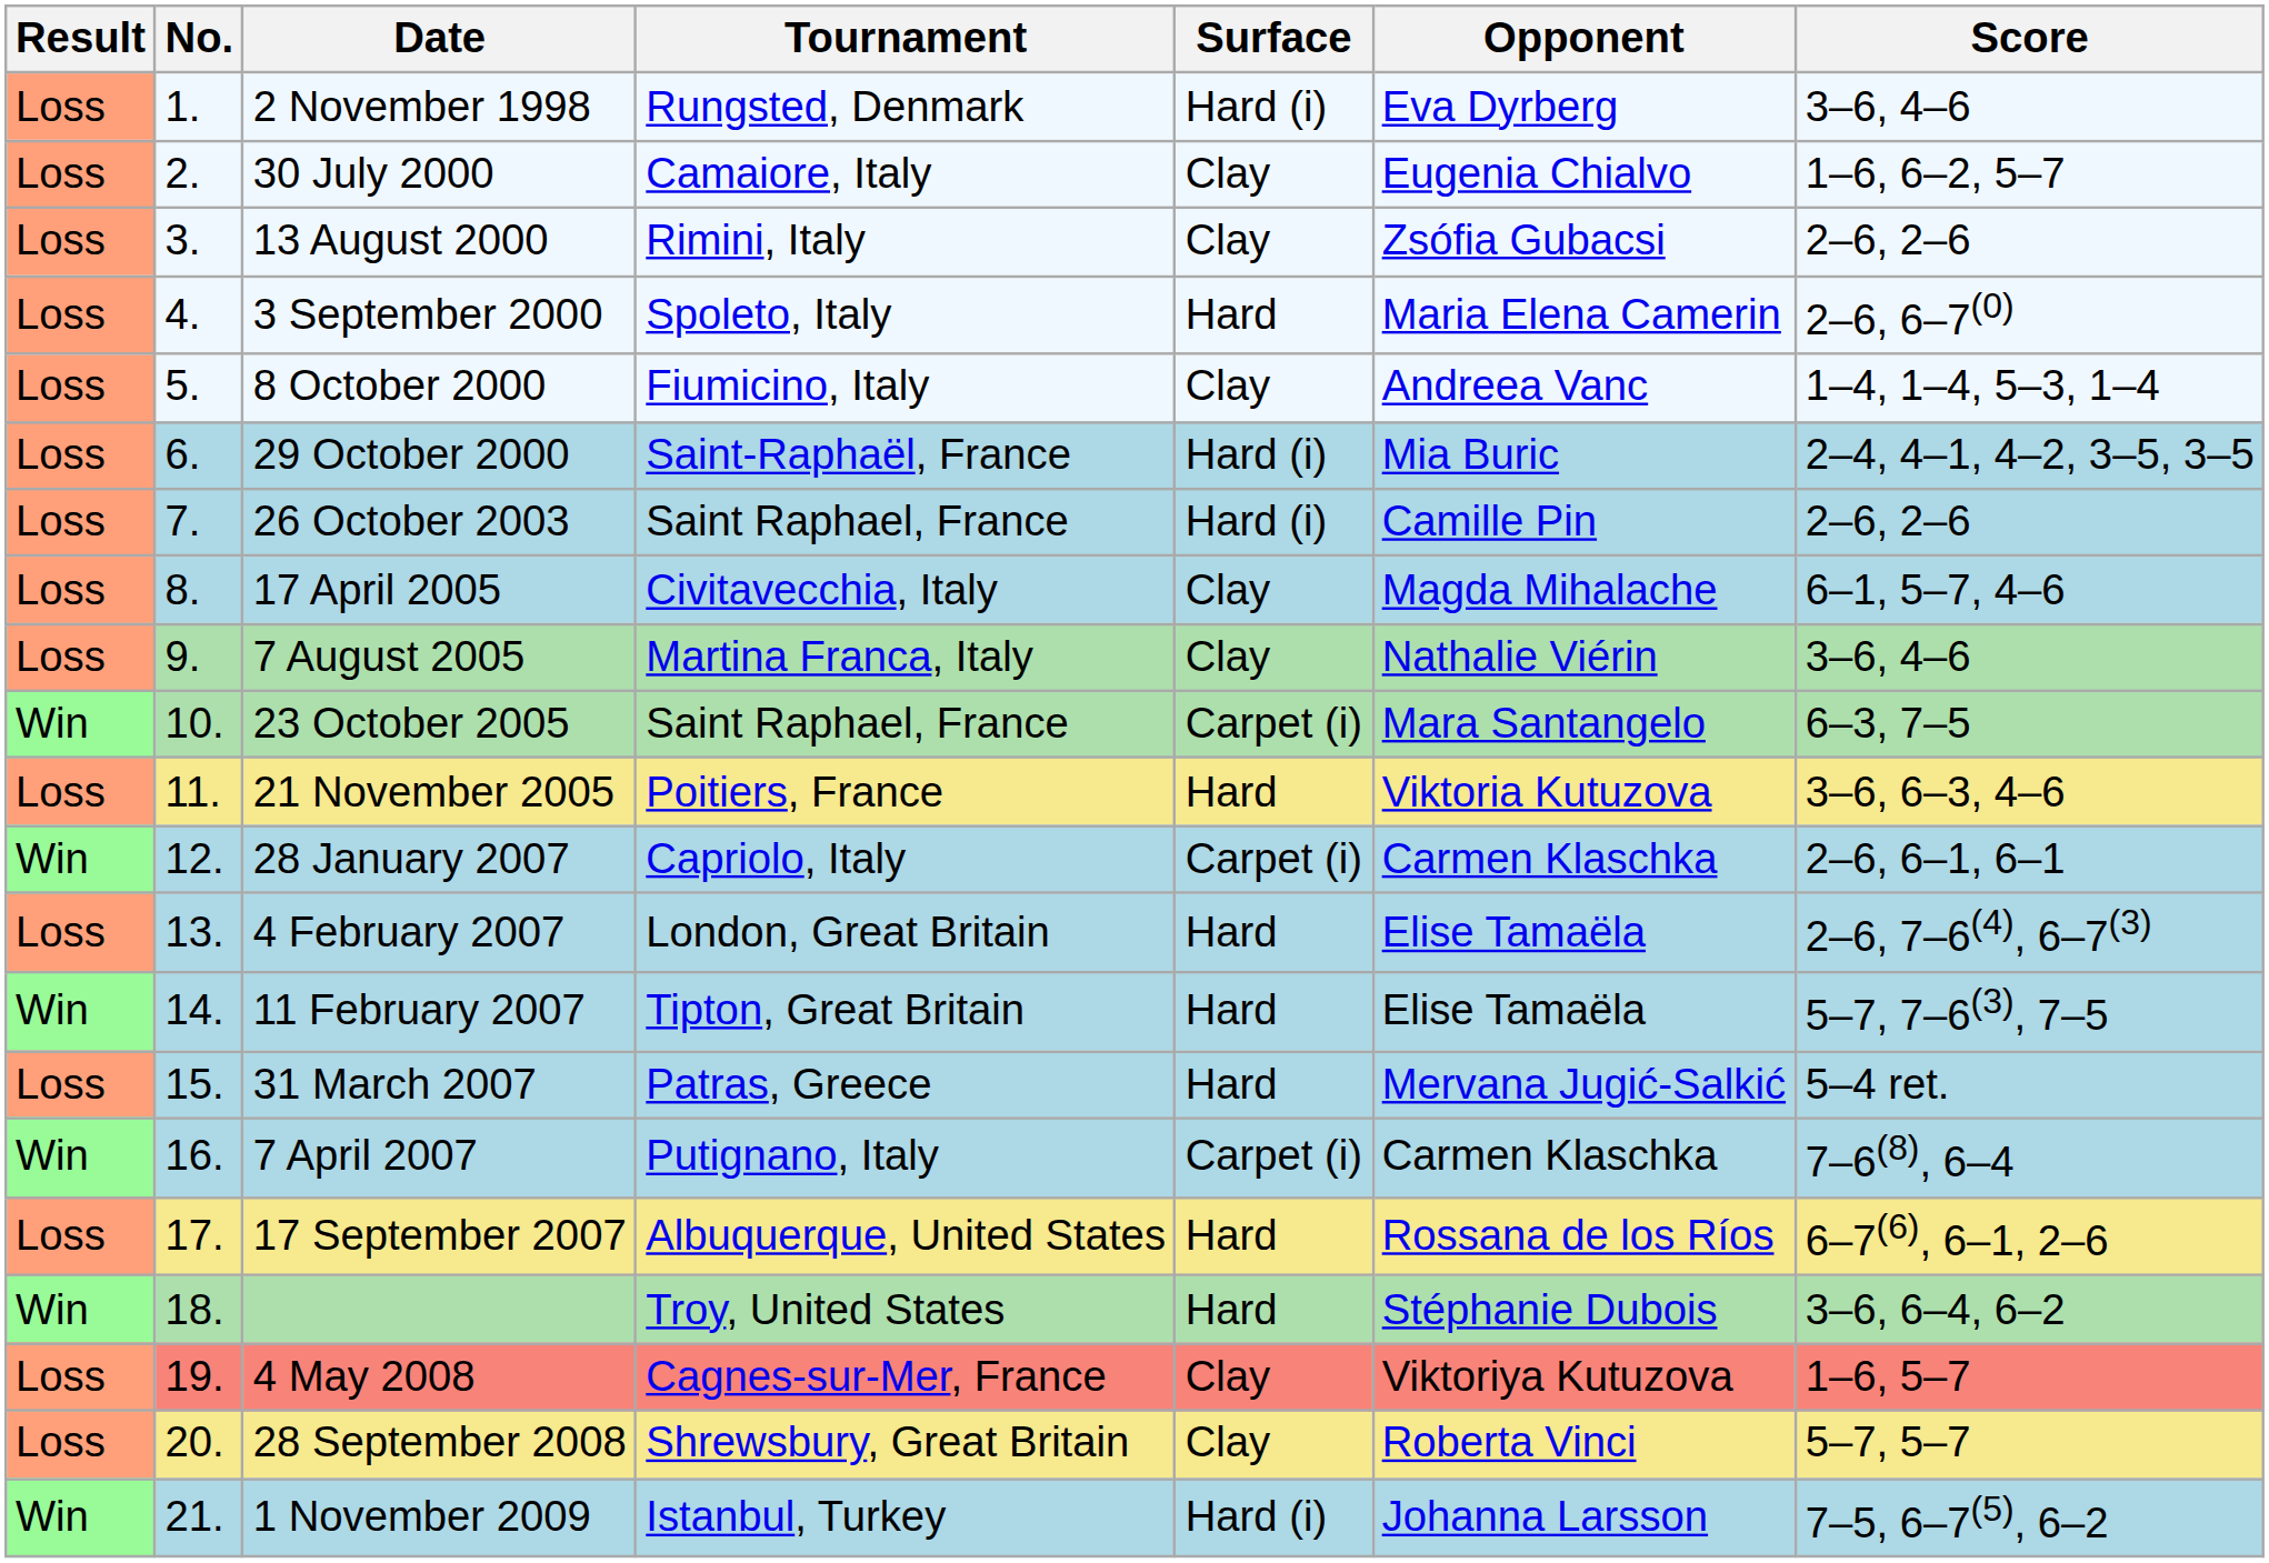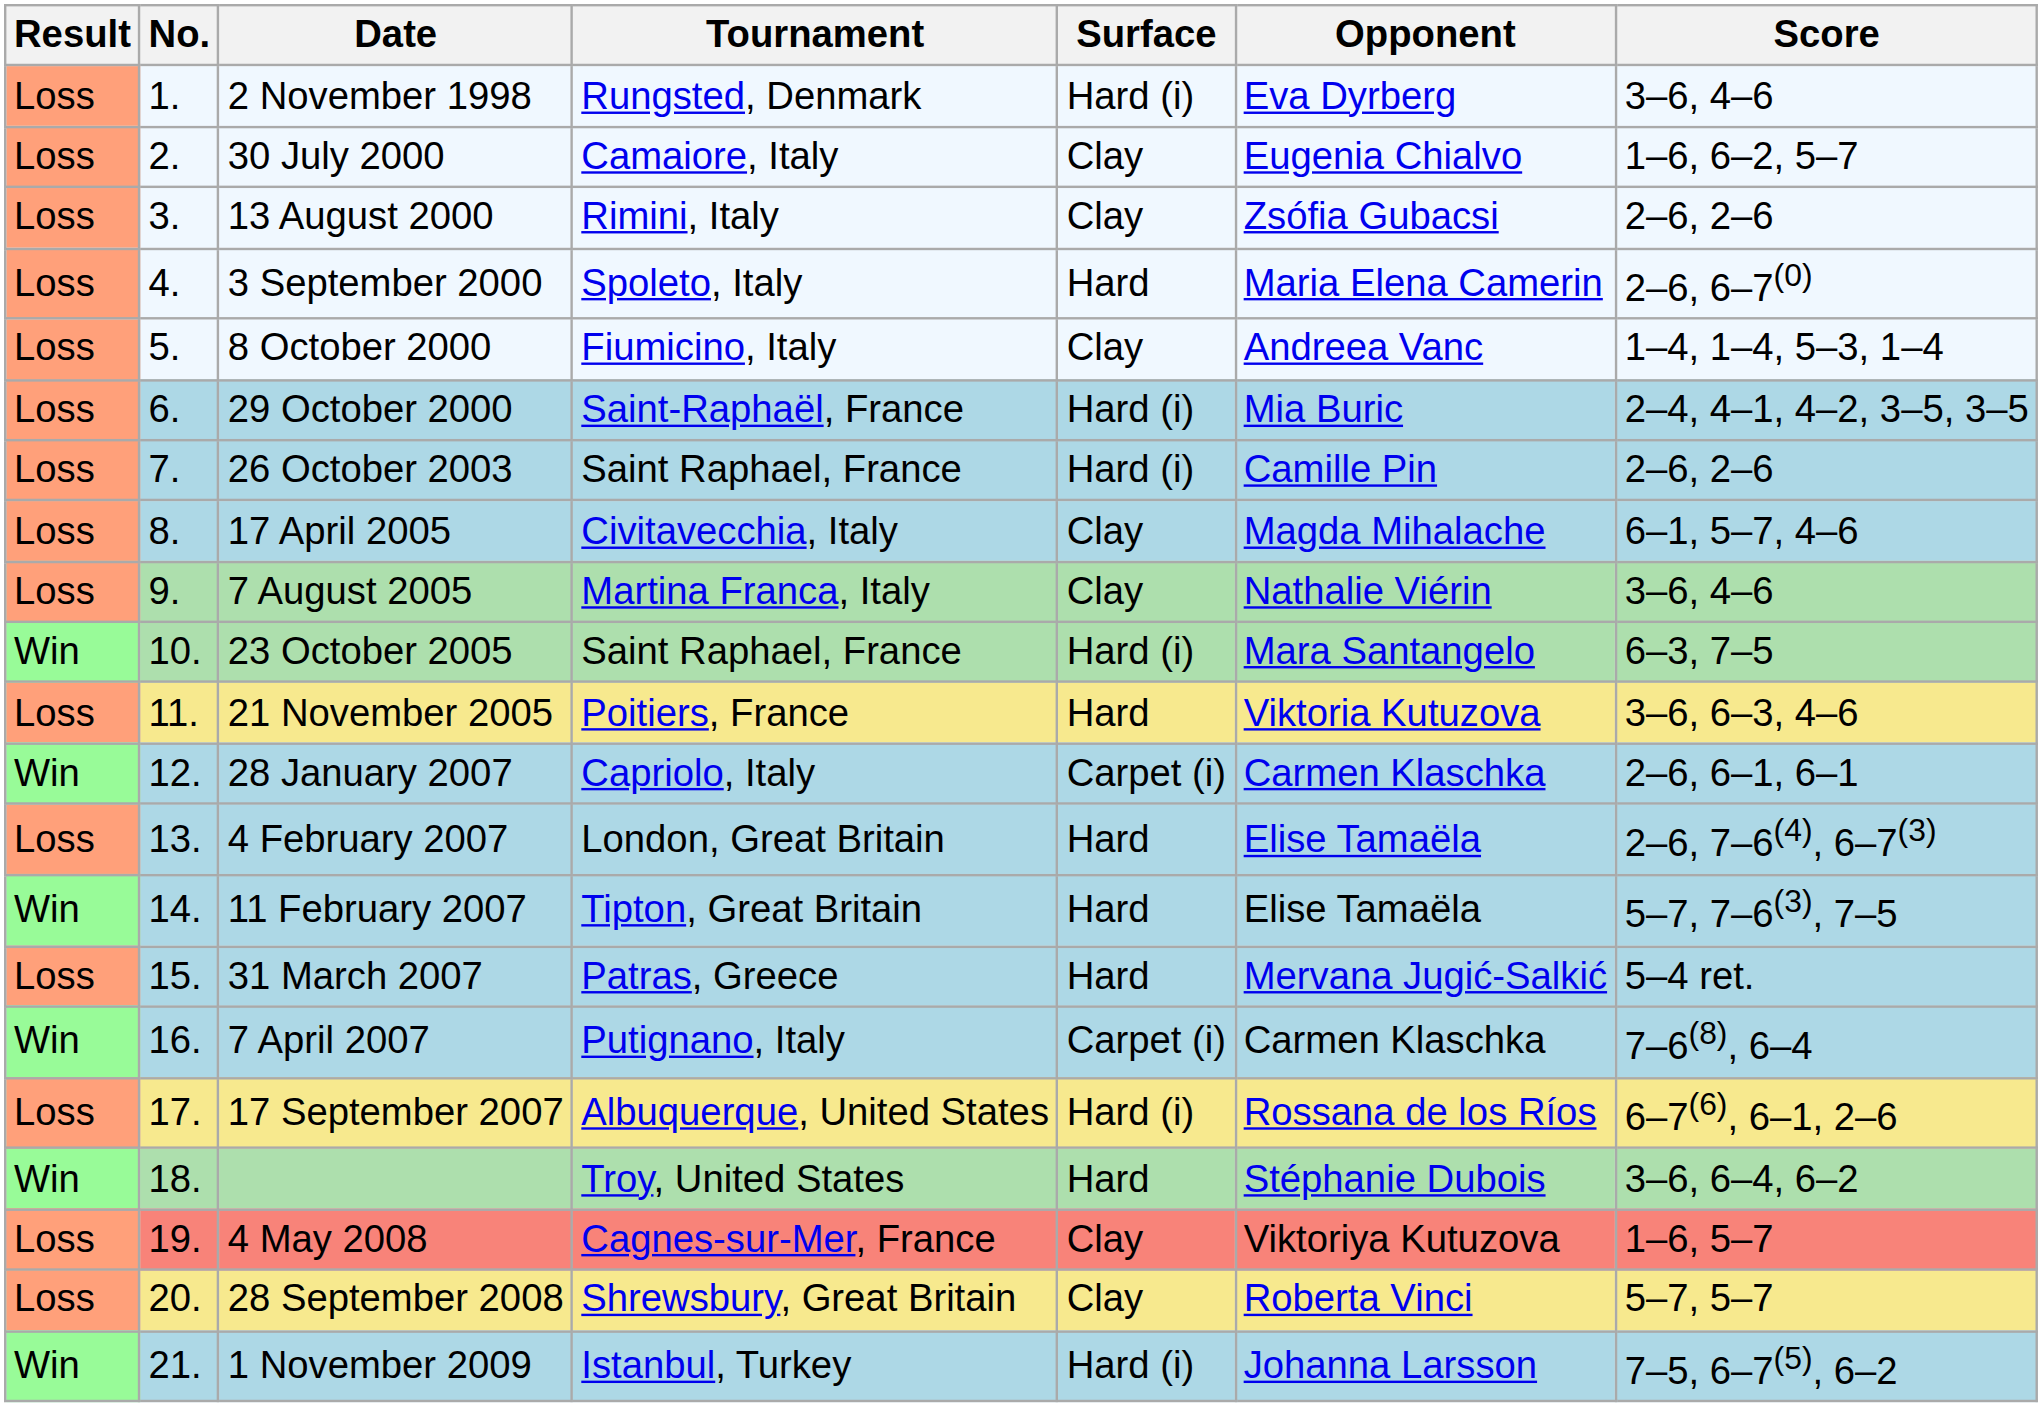 <table class="wikitable">
 <tr style="background:#efefef;">
 <th>Result</th>
 <th>No.</th>
 <th>Date</th>
 <th>Tournament</th>
 <th>Surface</th>
 <th>Opponent</th>
 <th>Score</th>
 </tr>
 <tr style="background:#f0f8ff;">
 <td style="background:#ffa07a;">Loss</td>
 <td>1.</td>
 <td>2 November 1998</td>
 <td><a href='#'>Rungsted</a>, Denmark</td>
 <td>Hard (i)</td>
 <td> <a href='#'>Eva Dyrberg</a></td>
 <td>3–6, 4–6</td>
 </tr>
 <tr style="background:#f0f8ff;">
 <td style="background:#ffa07a;">Loss</td>
 <td>2.</td>
 <td>30 July 2000</td>
 <td><a href='#'>Camaiore</a>, Italy</td>
 <td>Clay</td>
 <td> <a href='#'>Eugenia Chialvo</a></td>
 <td>1–6, 6–2, 5–7</td>
 </tr>
 <tr style="background:#f0f8ff;">
 <td style="background:#ffa07a;">Loss</td>
 <td>3.</td>
 <td>13 August 2000</td>
 <td><a href='#'>Rimini</a>, Italy</td>
 <td>Clay</td>
 <td> <a href='#'>Zsófia Gubacsi</a></td>
 <td>2–6, 2–6</td>
 </tr>
 <tr style="background:#f0f8ff;">
 <td style="background:#ffa07a;">Loss</td>
 <td>4.</td>
 <td>3 September 2000</td>
 <td><a href='#'>Spoleto</a>, Italy</td>
 <td>Hard</td>
 <td> <a href='#'>Maria Elena Camerin</a></td>
 <td>2–6, 6–7<sup>(0)</sup></td>
 </tr>
 <tr style="background:#f0f8ff;">
 <td style="background:#ffa07a;">Loss</td>
 <td>5.</td>
 <td>8 October 2000</td>
 <td><a href='#'>Fiumicino</a>, Italy</td>
 <td>Clay</td>
 <td> <a href='#'>Andreea Vanc</a></td>
 <td>1–4, 1–4, 5–3, 1–4</td>
 </tr>
 <tr style="background:lightblue;">
 <td style="background:#ffa07a;">Loss</td>
 <td>6.</td>
 <td>29 October 2000</td>
 <td><a href='#'>Saint-Raphaël</a>, France</td>
 <td>Hard (i)</td>
 <td> <a href='#'>Mia Buric</a></td>
 <td>2–4, 4–1, 4–2, 3–5, 3–5</td>
 </tr>
 <tr style="background:lightblue;">
 <td style="background:#ffa07a;">Loss</td>
 <td>7.</td>
 <td>26 October 2003</td>
 <td>Saint Raphael, France</td>
 <td>Hard (i)</td>
 <td> <a href='#'>Camille Pin</a></td>
 <td>2–6, 2–6</td>
 </tr>
 <tr style="background:lightblue;">
 <td style="background:#ffa07a;">Loss</td>
 <td>8.</td>
 <td>17 April 2005</td>
 <td><a href='#'>Civitavecchia</a>, Italy</td>
 <td>Clay</td>
 <td> <a href='#'>Magda Mihalache</a></td>
 <td>6–1, 5–7, 4–6</td>
 </tr>
 <tr style="background:#addfad;">
 <td style="background:#ffa07a;">Loss</td>
 <td>9.</td>
 <td>7 August 2005</td>
 <td><a href='#'>Martina Franca</a>, Italy</td>
 <td>Clay</td>
 <td> <a href='#'>Nathalie Viérin</a></td>
 <td>3–6, 4–6</td>
 </tr>
 <tr style="background:#addfad;">
 <td style="background:#98fb98;">Win</td>
 <td>10.</td>
 <td>23 October 2005</td>
 <td>Saint Raphael, France</td>
-<td>Carpet (i)</td>
+<td>Hard (i)</td>
 <td> <a href='#'>Mara Santangelo</a></td>
 <td>6–3, 7–5</td>
 </tr>
 <tr style="background:#f7e98e;">
 <td style="background:#ffa07a;">Loss</td>
 <td>11.</td>
 <td>21 November 2005</td>
 <td><a href='#'>Poitiers</a>, France</td>
 <td>Hard</td>
 <td> <a href='#'>Viktoria Kutuzova</a></td>
 <td>3–6, 6–3, 4–6</td>
 </tr>
 <tr style="background:lightblue;">
 <td style="background:#98fb98;">Win</td>
 <td>12.</td>
 <td>28 January 2007</td>
 <td><a href='#'>Capriolo</a>, Italy</td>
 <td>Carpet (i)</td>
 <td> <a href='#'>Carmen Klaschka</a></td>
 <td>2–6, 6–1, 6–1</td>
 </tr>
 <tr style="background:lightblue;">
 <td style="background:#ffa07a;">Loss</td>
 <td>13.</td>
 <td>4 February 2007</td>
 <td>London, Great Britain</td>
 <td>Hard</td>
 <td> <a href='#'>Elise Tamaëla</a></td>
 <td>2–6, 7–6<sup>(4)</sup>, 6–7<sup>(3)</sup></td>
 </tr>
 <tr style="background:lightblue;">
 <td style="background:#98fb98;">Win</td>
 <td>14.</td>
 <td>11 February 2007</td>
 <td><a href='#'>Tipton</a>, Great Britain</td>
 <td>Hard</td>
 <td> Elise Tamaëla</td>
 <td>5–7, 7–6<sup>(3)</sup>, 7–5</td>
 </tr>
 <tr style="background:lightblue;">
 <td style="background:#ffa07a;">Loss</td>
 <td>15.</td>
 <td>31 March 2007</td>
 <td><a href='#'>Patras</a>, Greece</td>
 <td>Hard</td>
 <td> <a href='#'>Mervana Jugić-Salkić</a></td>
 <td>5–4 ret.</td>
 </tr>
 <tr style="background:lightblue;">
 <td style="background:#98fb98;">Win</td>
 <td>16.</td>
 <td>7 April 2007</td>
 <td><a href='#'>Putignano</a>, Italy</td>
 <td>Carpet (i)</td>
 <td> Carmen Klaschka</td>
 <td>7–6<sup>(8)</sup>, 6–4</td>
 </tr>
 <tr style="background:#f7e98e;">
 <td style="background:#ffa07a;">Loss</td>
 <td>17.</td>
 <td>17 September 2007</td>
 <td><a href='#'>Albuquerque</a>, United States</td>
-<td>Hard</td>
+<td>Hard (i)</td>
 <td> <a href='#'>Rossana de los Ríos</a></td>
 <td>6–7<sup>(6)</sup>, 6–1, 2–6</td>
 </tr>
 <tr style="background:#addfad;">
 <td style="background:#98fb98;">Win</td>
 <td>18.</td>
 <td></td>
 <td><a href='#'>Troy</a>, United States</td>
 <td>Hard</td>
 <td> <a href='#'>Stéphanie Dubois</a></td>
 <td>3–6, 6–4, 6–2</td>
 </tr>
 <tr style="background:#f88379;">
 <td style="background:#ffa07a;">Loss</td>
 <td>19.</td>
 <td>4 May 2008</td>
 <td><a href='#'>Cagnes-sur-Mer</a>, France</td>
 <td>Clay</td>
 <td> Viktoriya Kutuzova</td>
 <td>1–6, 5–7</td>
 </tr>
 <tr style="background:#f7e98e;">
 <td style="background:#ffa07a;">Loss</td>
 <td>20.</td>
 <td>28 September 2008</td>
 <td><a href='#'>Shrewsbury</a>, Great Britain</td>
 <td>Clay</td>
 <td> <a href='#'>Roberta Vinci</a></td>
 <td>5–7, 5–7</td>
 </tr>
 <tr style="background:lightblue;">
 <td style="background:#98fb98;">Win</td>
 <td>21.</td>
 <td>1 November 2009</td>
 <td><a href='#'>Istanbul</a>, Turkey</td>
 <td>Hard (i)</td>
 <td> <a href='#'>Johanna Larsson</a></td>
 <td>7–5, 6–7<sup>(5)</sup>, 6–2</td>
 </tr>
 </table>
